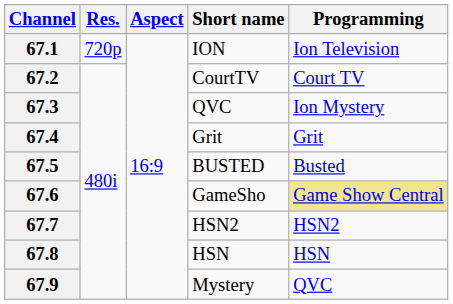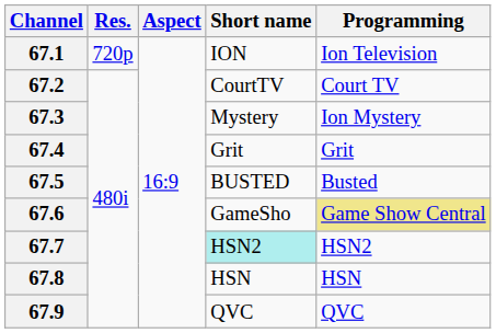 <table class="wikitable">
 <tr>
 <th scope = "col"><a href='#'>Channel</a></th>
 <th scope = "col"><a href='#'>Res.</a></th>
 <th scope = "col"><a href='#'>Aspect</a></th>
 <th scope = "col">Short name</th>
 <th scope = "col">Programming</th>
 </tr>
 <tr>
 <th scope = "row">67.1</th>
 <td><a href='#'>720p</a></td>
 <td rowspan="9"><a href='#'>16:9</a></td>
 <td>ION</td>
 <td><a href='#'>Ion Television</a></td>
 </tr>
 <tr>
 <th scope = "row">67.2</th>
 <td rowspan="8"><a href='#'>480i</a></td>
 <td>CourtTV</td>
 <td><a href='#'>Court TV</a></td>
 </tr>
 <tr>
 <th scope = "row">67.3</th>
-<td>QVC</td>
+<td>Mystery</td>
 <td><a href='#'>Ion Mystery</a></td>
 </tr>
 <tr>
 <th scope = "row">67.4</th>
 <td>Grit</td>
 <td><a href='#'>Grit</a></td>
 </tr>
 <tr>
 <th scope = "row">67.5</th>
 <td>BUSTED</td>
 <td><a href='#'>Busted</a></td>
 </tr>
 <tr>
 <th scope = "row">67.6</th>
 <td>GameSho</td>
 <td style="background: khaki;"><a href='#'>Game Show Central</a></td>
 </tr>
 <tr>
 <th scope = "row">67.7</th>
-<td>HSN2</td>
+<td style="background: paleturquoise;">HSN2</td>
 <td><a href='#'>HSN2</a></td>
 </tr>
 <tr>
 <th scope = "row">67.8</th>
 <td>HSN</td>
 <td><a href='#'>HSN</a></td>
 </tr>
 <tr>
 <th scope = "row">67.9</th>
-<td>Mystery</td>
+<td>QVC</td>
 <td><a href='#'>QVC</a></td>
 </tr>
 </table>
